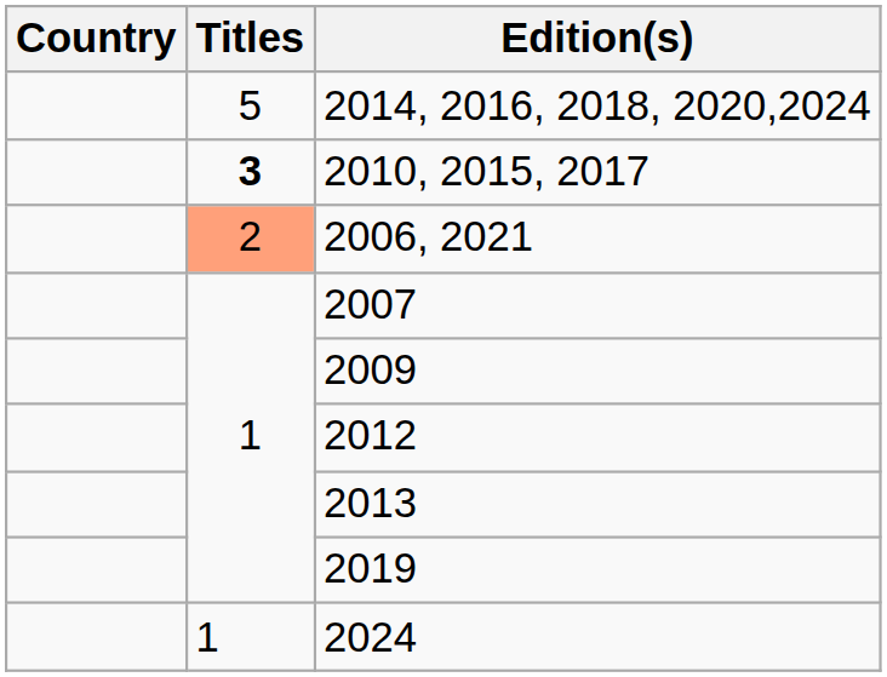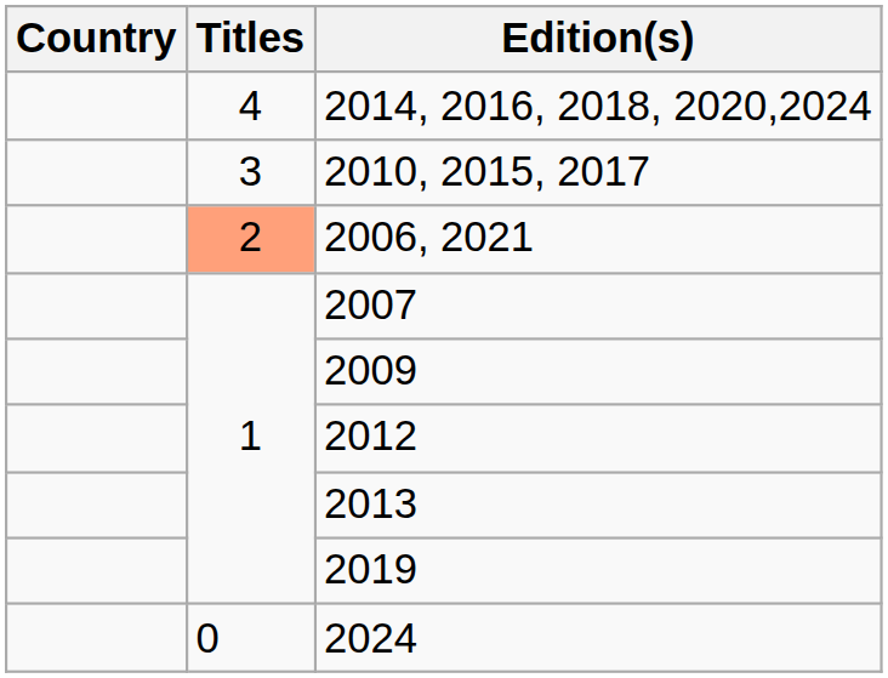 <table class="wikitable sortable">
 <tr>
 <th>Country</th>
 <th>Titles</th>
 <th>Edition(s)</th>
 </tr>
 <tr>
 <td></td>
-<td style="text-align:center;">5</td>
+<td style="text-align:center;">4</td>
 <td>2014, 2016, 2018, 2020,2024</td>
 </tr>
 <tr>
 <td></td>
-<td style="text-align:center;"><strong>3</strong></td>
+<td style="text-align:center;">3</td>
 <td>2010, 2015, 2017</td>
 </tr>
 <tr>
 <td></td>
 <td style="background: lightsalmon; text-align:center;">2</td>
 <td>2006, 2021</td>
 </tr>
 <tr>
 <td></td>
 <td rowspan="5" style="text-align:center;">1</td>
 <td>2007</td>
 </tr>
 <tr>
 <td></td>
 <td>2009</td>
 </tr>
 <tr>
 <td></td>
 <td>2012</td>
 </tr>
 <tr>
 <td></td>
 <td>2013</td>
 </tr>
 <tr>
 <td></td>
 <td>2019</td>
 </tr>
 <tr>
 <td></td>
-<td 2024>1</td>
+<td 2024>0</td>
 <td>2024</td>
 </tr>
 </table>
